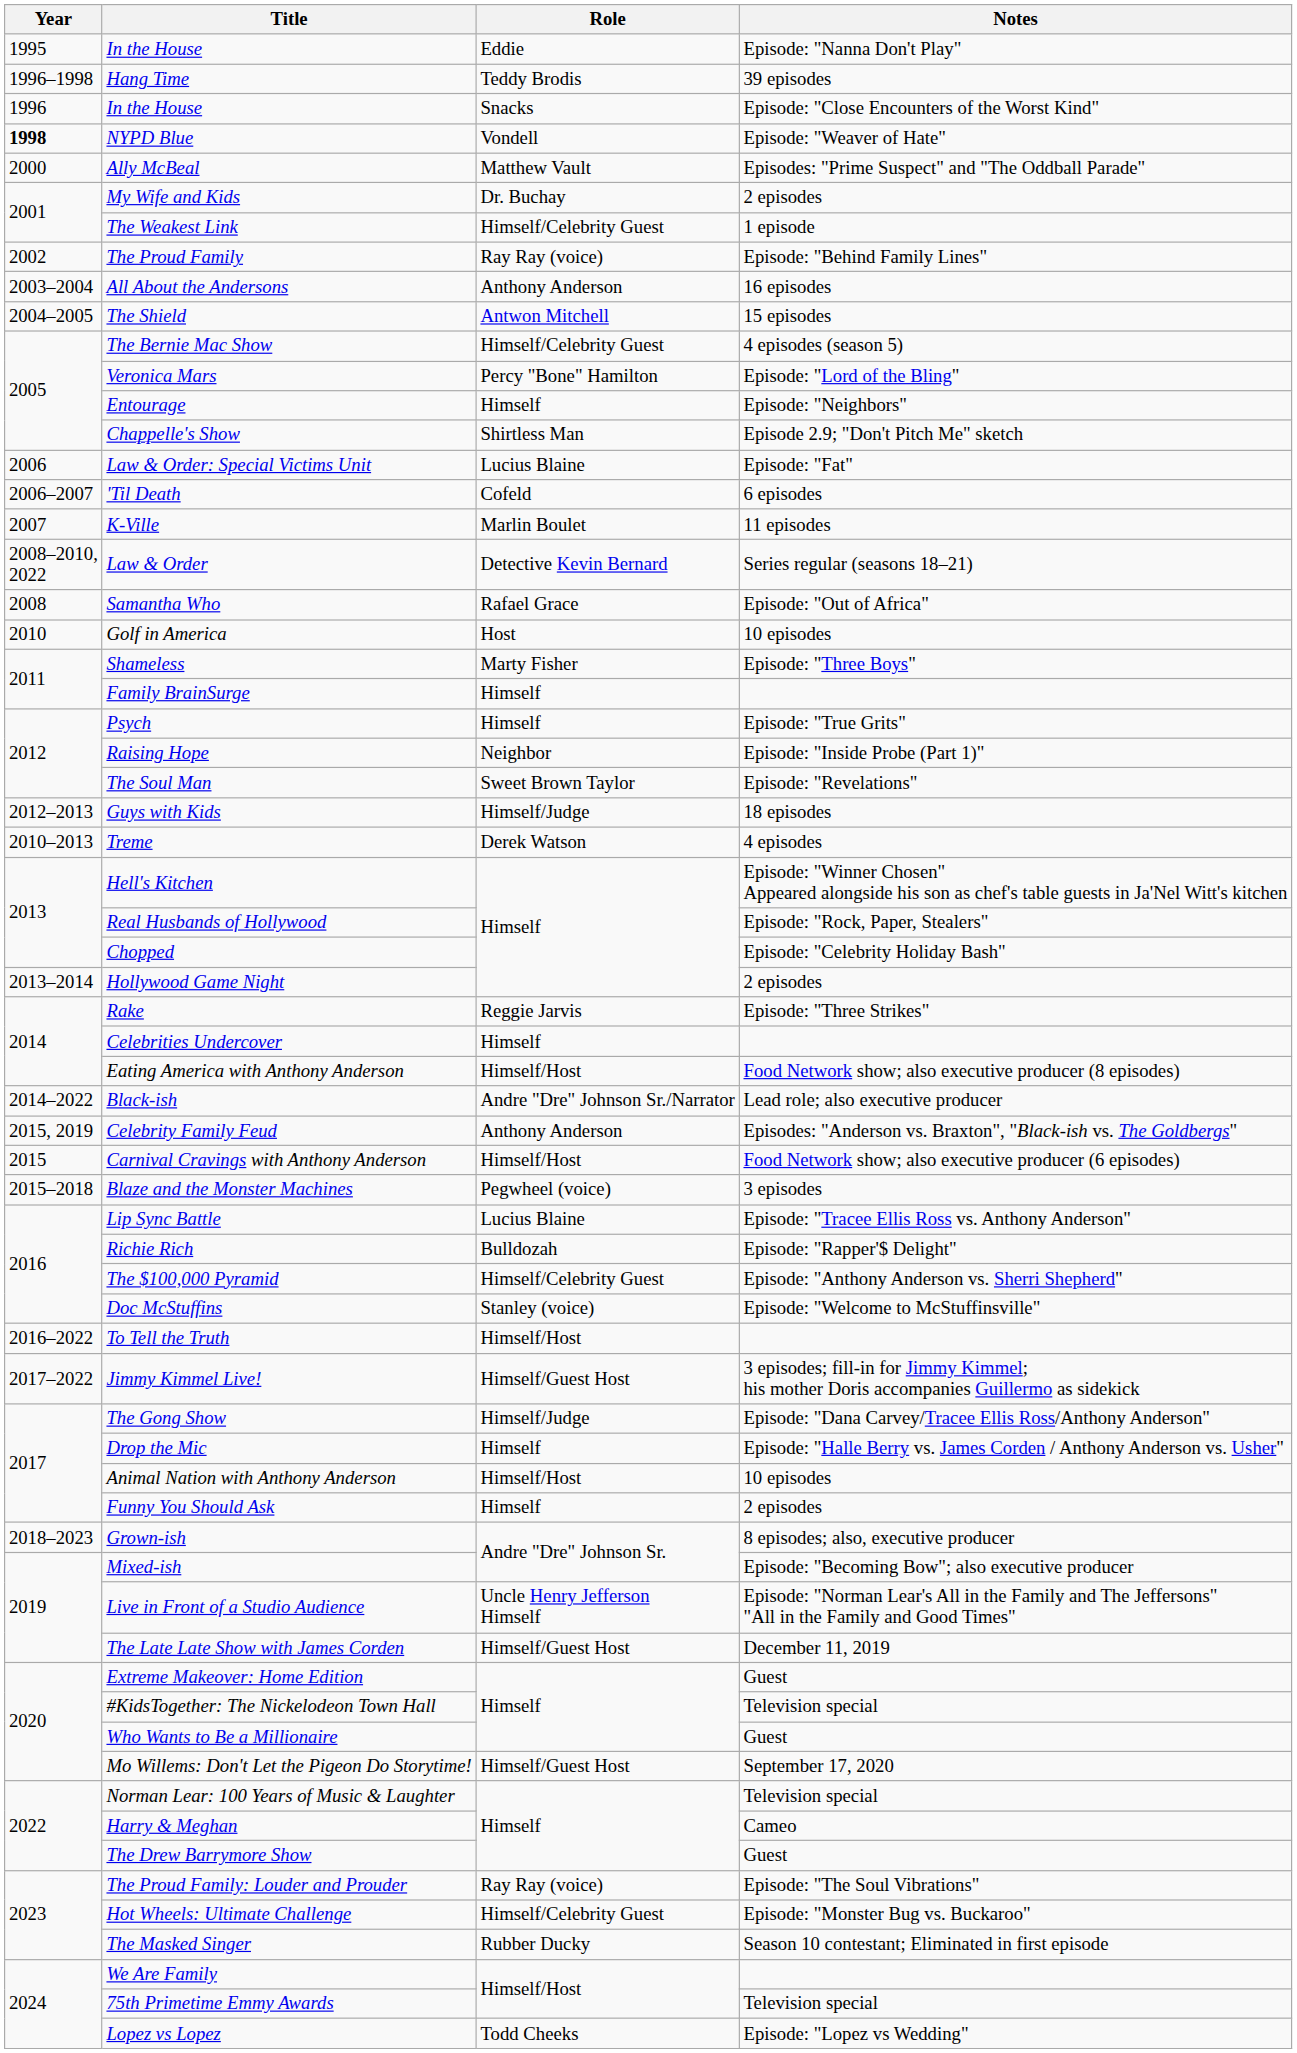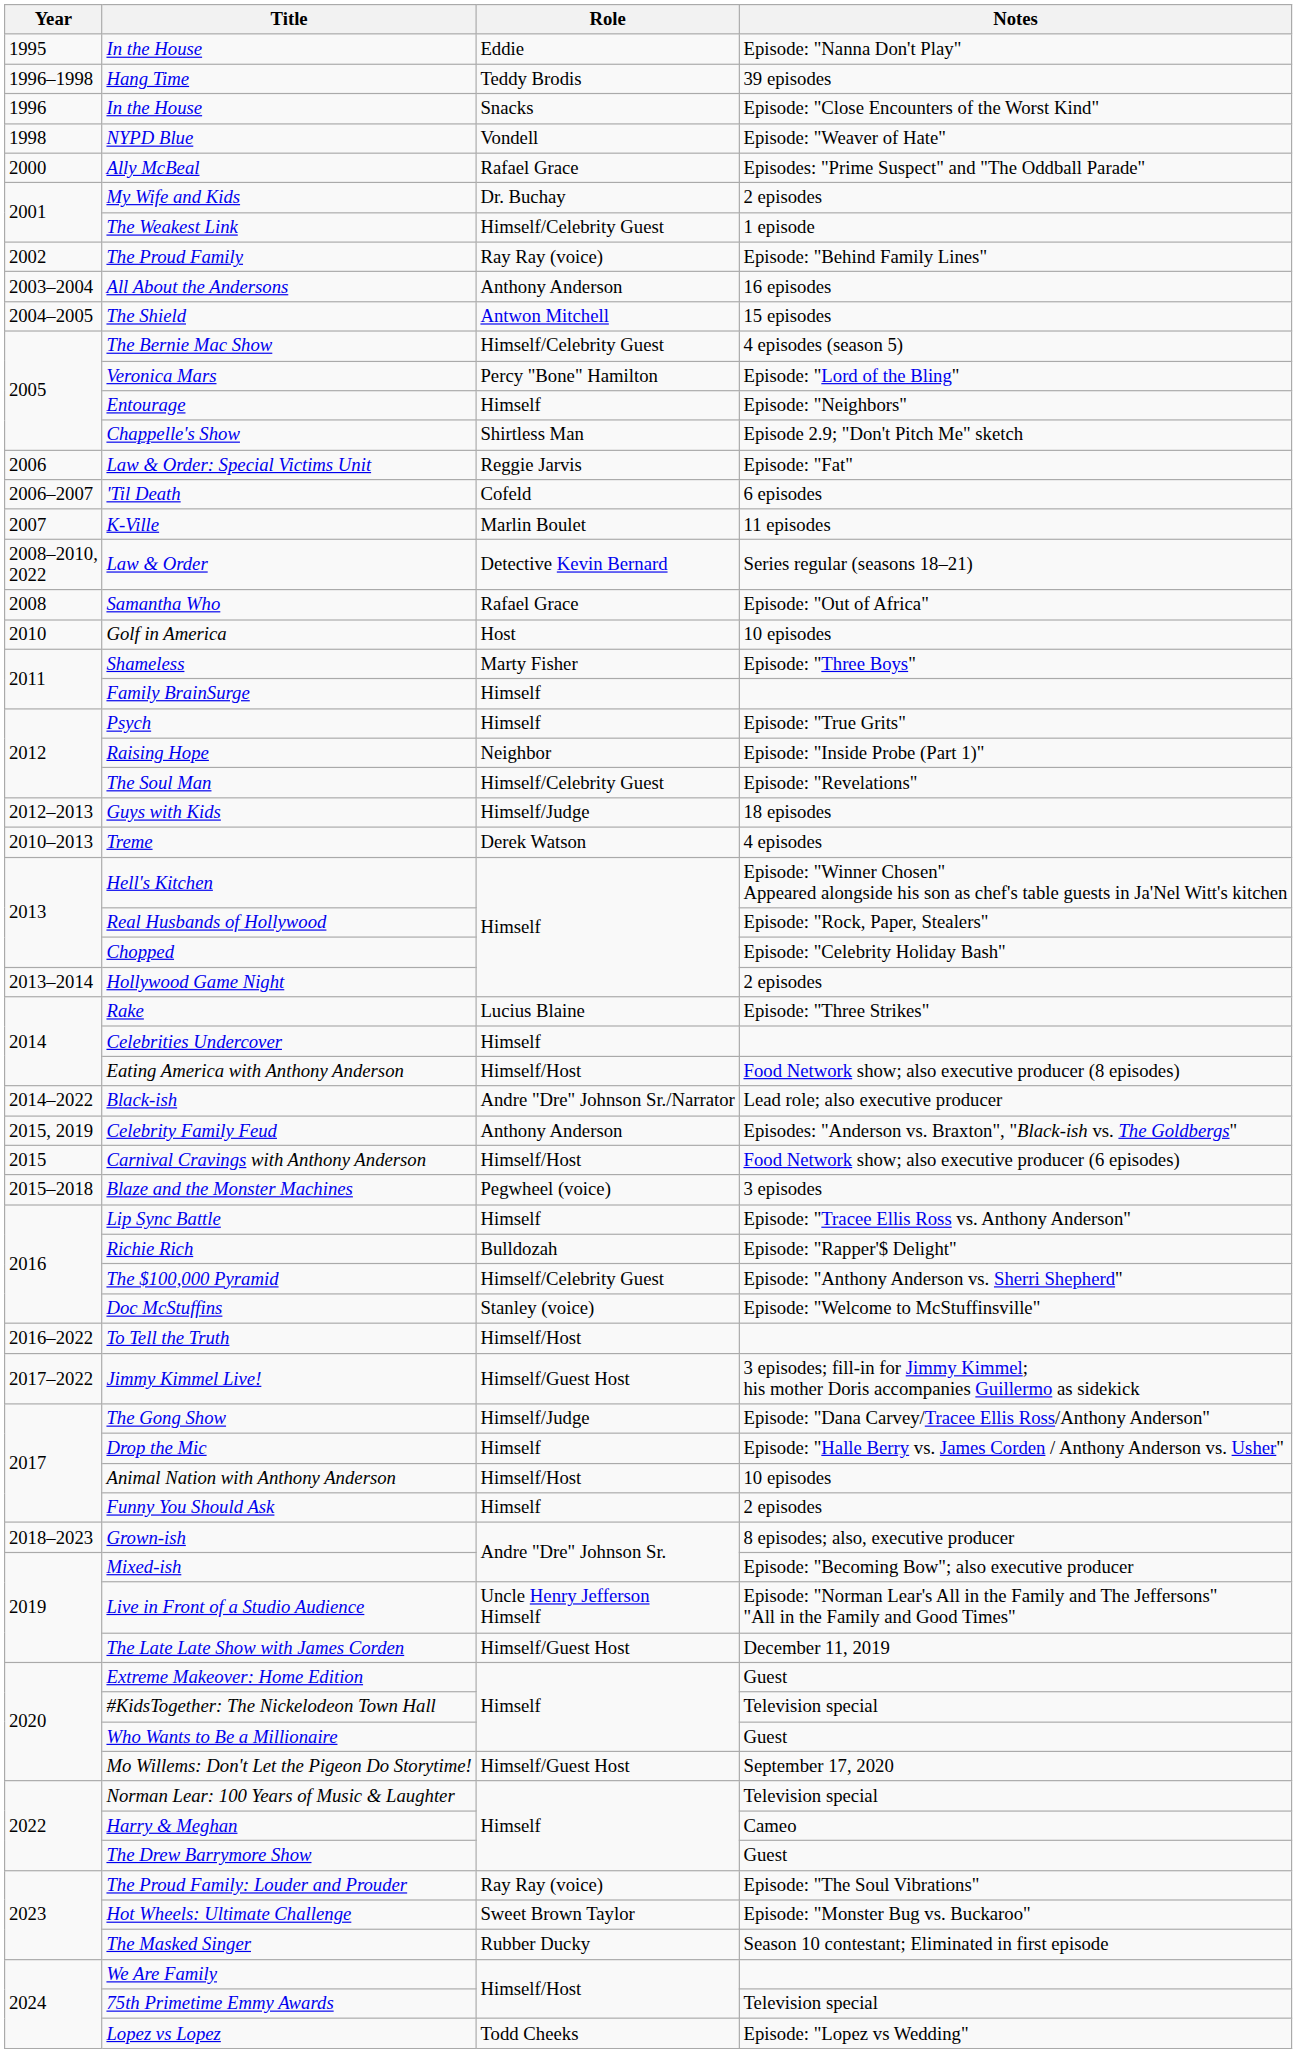 <table class="wikitable sortable">
 <tr>
 <th>Year</th>
 <th>Title</th>
 <th>Role</th>
 <th class="unsortable">Notes</th>
 </tr>
 <tr>
 <td>1995</td>
 <td><em><a href='#'>In the House</a></em></td>
 <td>Eddie</td>
 <td>Episode: "Nanna Don't Play"</td>
 </tr>
 <tr>
 <td>1996–1998</td>
 <td><em><a href='#'>Hang Time</a></em></td>
 <td>Teddy Brodis</td>
 <td>39 episodes</td>
 </tr>
 <tr>
 <td>1996</td>
 <td><em><a href='#'>In the House</a></em></td>
 <td>Snacks</td>
 <td>Episode: "Close Encounters of the Worst Kind"</td>
 </tr>
 <tr>
-<td><strong>1998</strong></td>
+<td>1998</td>
 <td><em><a href='#'>NYPD Blue</a> </em></td>
 <td>Vondell</td>
 <td>Episode: "Weaver of Hate"</td>
 </tr>
 <tr>
 <td>2000</td>
 <td><em><a href='#'>Ally McBeal</a></em></td>
-<td>Matthew Vault</td>
+<td>Rafael Grace</td>
 <td>Episodes: "Prime Suspect" and "The Oddball Parade"</td>
 </tr>
 <tr>
 <td rowspan=2>2001</td>
 <td><em><a href='#'>My Wife and Kids</a> </em></td>
 <td>Dr. Buchay</td>
 <td>2 episodes</td>
 </tr>
 <tr>
 <td><em><a href='#'>The Weakest Link</a></em></td>
 <td>Himself/Celebrity Guest</td>
 <td>1 episode</td>
 </tr>
 <tr>
 <td>2002</td>
 <td><em><a href='#'>The Proud Family</a></em></td>
 <td>Ray Ray (voice)</td>
 <td>Episode: "Behind Family Lines"</td>
 </tr>
 <tr>
 <td>2003–2004</td>
 <td><em><a href='#'>All About the Andersons</a></em></td>
 <td>Anthony Anderson</td>
 <td>16 episodes</td>
 </tr>
 <tr>
 <td>2004–2005</td>
 <td><em><a href='#'>The Shield</a></em></td>
 <td><a href='#'>Antwon Mitchell</a></td>
 <td>15 episodes</td>
 </tr>
 <tr>
 <td rowspan=4>2005</td>
 <td><em><a href='#'>The Bernie Mac Show</a></em></td>
 <td>Himself/Celebrity Guest</td>
 <td>4 episodes (season 5)</td>
 </tr>
 <tr>
 <td><em><a href='#'>Veronica Mars</a></em></td>
 <td>Percy "Bone" Hamilton</td>
 <td>Episode: "<a href='#'>Lord of the Bling</a>"</td>
 </tr>
 <tr>
 <td><em><a href='#'>Entourage</a></em></td>
 <td>Himself</td>
 <td>Episode: "Neighbors"</td>
 </tr>
 <tr>
 <td><em><a href='#'>Chappelle's Show</a></em></td>
 <td>Shirtless Man</td>
 <td>Episode 2.9; "Don't Pitch Me" sketch</td>
 </tr>
 <tr>
 <td>2006</td>
 <td><em><a href='#'>Law & Order: Special Victims Unit</a></em></td>
-<td>Lucius Blaine</td>
+<td>Reggie Jarvis</td>
 <td>Episode: "Fat"</td>
 </tr>
 <tr>
 <td>2006–2007</td>
 <td><em><a href='#'>'Til Death</a></em></td>
 <td>Cofeld</td>
 <td>6 episodes</td>
 </tr>
 <tr>
 <td>2007</td>
 <td><em><a href='#'>K-Ville</a></em></td>
 <td>Marlin Boulet</td>
 <td>11 episodes</td>
 </tr>
 <tr>
 <td>2008–2010,<br>2022</td>
 <td><em><a href='#'>Law & Order</a></em></td>
 <td>Detective <a href='#'>Kevin Bernard</a></td>
 <td>Series regular (seasons 18–21)</td>
 </tr>
 <tr>
 <td>2008</td>
 <td><em><a href='#'>Samantha Who</a></em></td>
 <td>Rafael Grace</td>
 <td>Episode: "Out of Africa"</td>
 </tr>
 <tr>
 <td>2010</td>
 <td><em>Golf in America</em></td>
 <td>Host</td>
 <td>10 episodes</td>
 </tr>
 <tr>
 <td rowspan=2>2011</td>
 <td><em><a href='#'>Shameless</a></em></td>
 <td>Marty Fisher</td>
 <td>Episode: "<a href='#'>Three Boys</a>"</td>
 </tr>
 <tr>
 <td><em><a href='#'>Family BrainSurge</a></em></td>
 <td>Himself</td>
 <td></td>
 </tr>
 <tr>
 <td rowspan=3>2012</td>
 <td><em><a href='#'>Psych</a></em></td>
 <td>Himself</td>
 <td>Episode: "True Grits"</td>
 </tr>
 <tr>
 <td><em><a href='#'>Raising Hope</a></em></td>
 <td>Neighbor</td>
 <td>Episode: "Inside Probe (Part 1)"</td>
 </tr>
 <tr>
 <td><em><a href='#'>The Soul Man</a></em></td>
-<td>Sweet Brown Taylor</td>
+<td>Himself/Celebrity Guest</td>
 <td>Episode: "Revelations"</td>
 </tr>
 <tr>
 <td>2012–2013</td>
 <td><em><a href='#'>Guys with Kids</a></em></td>
 <td>Himself/Judge</td>
 <td>18 episodes</td>
 </tr>
 <tr>
 <td>2010–2013</td>
 <td><em><a href='#'>Treme</a></em></td>
 <td>Derek Watson</td>
 <td>4 episodes</td>
 </tr>
 <tr>
 <td rowspan=3>2013</td>
 <td><em><a href='#'>Hell's Kitchen</a></em></td>
 <td rowspan=4>Himself</td>
 <td>Episode: "Winner Chosen"<br>Appeared alongside his son as chef's table guests in Ja'Nel Witt's kitchen</td>
 </tr>
 <tr>
 <td><em><a href='#'>Real Husbands of Hollywood</a></em></td>
 <td>Episode: "Rock, Paper, Stealers"</td>
 </tr>
 <tr>
 <td><em><a href='#'>Chopped</a></em></td>
 <td>Episode: "Celebrity Holiday Bash"</td>
 </tr>
 <tr>
 <td>2013–2014</td>
 <td><em><a href='#'>Hollywood Game Night</a></em></td>
 <td>2 episodes</td>
 </tr>
 <tr>
 <td rowspan=3>2014</td>
 <td><em><a href='#'>Rake</a></em></td>
-<td>Reggie Jarvis</td>
+<td>Lucius Blaine</td>
 <td>Episode: "Three Strikes"</td>
 </tr>
 <tr>
 <td><em><a href='#'>Celebrities Undercover</a></em></td>
 <td>Himself</td>
 <td></td>
 </tr>
 <tr>
 <td><em>Eating America with Anthony Anderson</em></td>
 <td>Himself/Host</td>
 <td><a href='#'>Food Network</a> show; also executive producer (8 episodes)</td>
 </tr>
 <tr>
 <td>2014–2022</td>
 <td><em><a href='#'>Black-ish</a></em></td>
 <td>Andre "Dre" Johnson Sr./Narrator</td>
 <td>Lead role; also executive producer</td>
 </tr>
 <tr>
 <td>2015, 2019</td>
 <td><em><a href='#'>Celebrity Family Feud</a></em></td>
 <td>Anthony Anderson</td>
 <td>Episodes: "Anderson vs. Braxton", "<em>Black-ish</em> vs. <em><a href='#'>The Goldbergs</a></em>"</td>
 </tr>
 <tr>
 <td>2015</td>
 <td><em><a href='#'>Carnival Cravings</a> with Anthony Anderson </em></td>
 <td>Himself/Host</td>
 <td><a href='#'>Food Network</a> show; also executive producer (6 episodes)</td>
 </tr>
 <tr>
 <td>2015–2018</td>
 <td><em><a href='#'>Blaze and the Monster Machines</a></em></td>
 <td>Pegwheel (voice)</td>
 <td>3 episodes</td>
 </tr>
 <tr>
 <td rowspan=4>2016</td>
 <td><em><a href='#'>Lip Sync Battle</a></em></td>
-<td>Lucius Blaine</td>
+<td>Himself</td>
 <td>Episode: "<a href='#'>Tracee Ellis Ross</a> vs. Anthony Anderson"</td>
 </tr>
 <tr>
 <td><em><a href='#'>Richie Rich</a></em></td>
 <td>Bulldozah</td>
 <td>Episode: "Rapper'$ Delight"</td>
 </tr>
 <tr>
 <td><em><a href='#'>The $100,000 Pyramid</a></em></td>
 <td>Himself/Celebrity Guest</td>
 <td>Episode: "Anthony Anderson vs. <a href='#'>Sherri Shepherd</a>"</td>
 </tr>
 <tr>
 <td><em><a href='#'>Doc McStuffins</a></em></td>
 <td>Stanley (voice)</td>
 <td>Episode: "Welcome to McStuffinsville"</td>
 </tr>
 <tr>
 <td>2016–2022</td>
 <td><em><a href='#'>To Tell the Truth</a></em></td>
 <td>Himself/Host</td>
 <td></td>
 </tr>
 <tr>
 <td>2017–2022</td>
 <td><em><a href='#'>Jimmy Kimmel Live!</a></em></td>
 <td>Himself/Guest Host</td>
 <td>3 episodes; fill-in for <a href='#'>Jimmy Kimmel</a>;<br>his mother Doris accompanies <a href='#'>Guillermo</a> as sidekick</td>
 </tr>
 <tr>
 <td rowspan=4>2017</td>
 <td><em><a href='#'>The Gong Show</a></em></td>
 <td>Himself/Judge</td>
 <td>Episode: "Dana Carvey/<a href='#'>Tracee Ellis Ross</a>/Anthony Anderson"</td>
 </tr>
 <tr>
 <td><em><a href='#'>Drop the Mic</a></em></td>
 <td>Himself</td>
 <td>Episode: "<a href='#'>Halle Berry</a> vs. <a href='#'>James Corden</a> / Anthony Anderson vs. <a href='#'>Usher</a>"</td>
 </tr>
 <tr>
 <td><em>Animal Nation with Anthony Anderson</em></td>
 <td>Himself/Host</td>
 <td>10 episodes</td>
 </tr>
 <tr>
 <td><em><a href='#'>Funny You Should Ask</a></em></td>
 <td>Himself</td>
 <td>2 episodes</td>
 </tr>
 <tr>
 <td>2018–2023</td>
 <td><em><a href='#'>Grown-ish</a></em></td>
 <td rowspan=2>Andre "Dre" Johnson Sr.</td>
 <td>8 episodes; also, executive producer</td>
 </tr>
 <tr>
 <td rowspan=3>2019</td>
 <td><em><a href='#'>Mixed-ish</a></em></td>
 <td>Episode: "Becoming Bow"; also executive producer</td>
 </tr>
 <tr>
 <td><em><a href='#'>Live in Front of a Studio Audience</a></em></td>
 <td>Uncle <a href='#'>Henry Jefferson</a><br>Himself</td>
 <td>Episode: "Norman Lear's All in the Family and The Jeffersons"<br>"All in the Family and Good Times"</td>
 </tr>
 <tr>
 <td><em><a href='#'>The Late Late Show with James Corden</a></em></td>
 <td>Himself/Guest Host</td>
 <td>December 11, 2019</td>
 </tr>
 <tr>
 <td rowspan=4>2020</td>
 <td><em><a href='#'>Extreme Makeover: Home Edition</a></em></td>
 <td rowspan=3>Himself</td>
 <td>Guest</td>
 </tr>
 <tr>
 <td><em>#KidsTogether: The Nickelodeon Town Hall</em></td>
 <td>Television special</td>
 </tr>
 <tr>
 <td><em><a href='#'>Who Wants to Be a Millionaire</a></em></td>
 <td>Guest</td>
 </tr>
 <tr>
 <td><em>Mo Willems: Don't Let the Pigeon Do Storytime!</em></td>
 <td>Himself/Guest Host</td>
 <td>September 17, 2020</td>
 </tr>
 <tr>
 <td rowspan=3>2022</td>
 <td><em>Norman Lear: 100 Years of Music & Laughter</em></td>
 <td rowspan=3>Himself</td>
 <td>Television special</td>
 </tr>
 <tr>
 <td><em><a href='#'>Harry & Meghan</a></em></td>
 <td>Cameo</td>
 </tr>
 <tr>
 <td><em><a href='#'>The Drew Barrymore Show</a></em></td>
 <td>Guest</td>
 </tr>
 <tr>
 <td rowspan=3>2023</td>
 <td><em><a href='#'>The Proud Family: Louder and Prouder</a></em></td>
 <td>Ray Ray (voice)</td>
 <td>Episode: "The Soul Vibrations"</td>
 </tr>
 <tr>
 <td><em><a href='#'>Hot Wheels: Ultimate Challenge</a></em></td>
-<td>Himself/Celebrity Guest</td>
+<td>Sweet Brown Taylor</td>
 <td>Episode: "Monster Bug vs. Buckaroo"</td>
 </tr>
 <tr>
 <td><em><a href='#'>The Masked Singer</a></em></td>
 <td>Rubber Ducky</td>
 <td>Season 10 contestant; Eliminated in first episode</td>
 </tr>
 <tr>
 <td rowspan=3>2024</td>
 <td><em><a href='#'>We Are Family</a></em></td>
 <td rowspan=2>Himself/Host</td>
 <td></td>
 </tr>
 <tr>
 <td><em><a href='#'>75th Primetime Emmy Awards</a></em></td>
 <td>Television special</td>
 </tr>
 <tr>
 <td><em><a href='#'>Lopez vs Lopez</a></em></td>
 <td>Todd Cheeks</td>
 <td>Episode: "Lopez vs Wedding"</td>
 </tr>
 </table>
